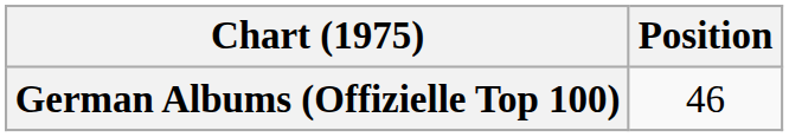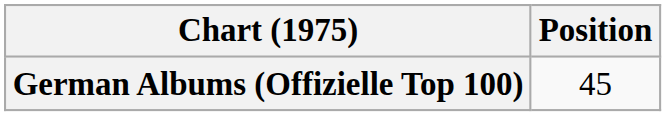 <table class="wikitable plainrowheaders" style="text-align:center">
 <tr>
 <th scope="col">Chart (1975)</th>
 <th scope="col">Position</th>
 </tr>
 <tr>
 <th scope="row">German Albums (Offizielle Top 100)</th>
-<td>46</td>
+<td>45</td>
 </tr>
 </table>
